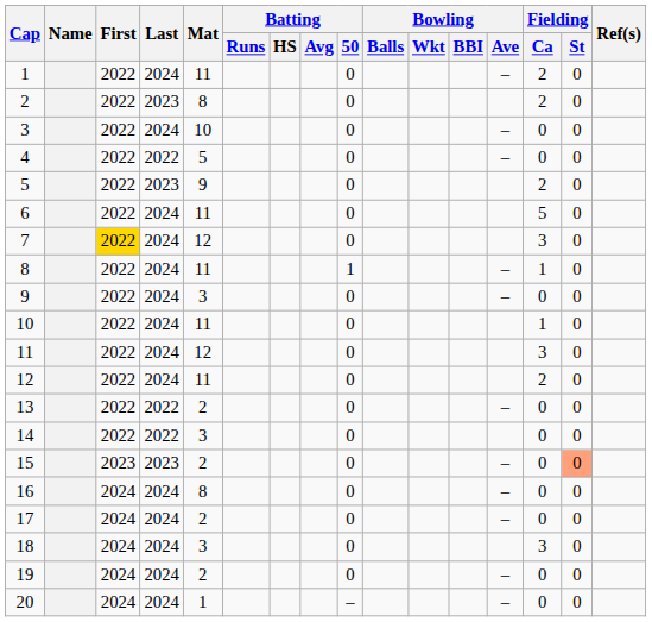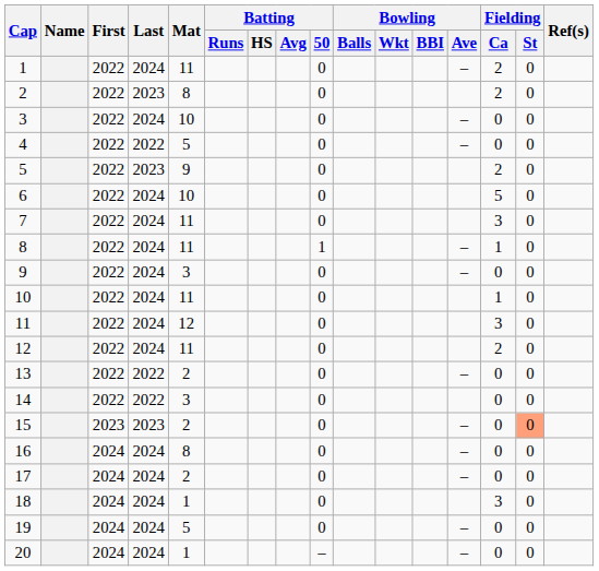 <table class="wikitable plainrowheaders sortable" style="text-align:center; font-size:100%">
 <tr class="unsortable">
 <th scope="col" colspan=1 rowspan=2><a href='#'>Cap</a></th>
 <th scope="col" colspan=1 rowspan=2>Name</th>
 <th scope="col" colspan=1 rowspan=2>First</th>
 <th scope="col" colspan=1 rowspan=2>Last</th>
 <th scope="col" colspan=1 rowspan=2>Mat</th>
 <th scope="col" colspan=4><a href='#'>Batting</a></th>
 <th scope="col" colspan=4><a href='#'>Bowling</a></th>
 <th scope="col" colspan=2><a href='#'>Fielding</a></th>
 <th scope="col" colspan=1 rowspan=2 class="unsortable">Ref(s)</th>
 </tr>
 <tr align="center">
 <th scope="col"><a href='#'>Runs</a></th>
 <th scope="col">HS</th>
 <th scope="col"><a href='#'>Avg</a></th>
 <th scope="col"><a href='#'>50</a></th>
 <th scope="col"><a href='#'>Balls</a></th>
 <th scope="col"><a href='#'>Wkt</a></th>
 <th scope="col"><a href='#'>BBI</a></th>
 <th scope="col"><a href='#'>Ave</a></th>
 <th scope="col"><a href='#'>Ca</a></th>
 <th scope="col"><a href='#'>St</a></th>
 </tr>
 <tr align="center">
 <td>1</td>
 <th scope="row" align="left"></th>
 <td>2022</td>
 <td>2024</td>
 <td>11</td>
 <td></td>
 <td></td>
 <td></td>
 <td>0</td>
 <td></td>
 <td></td>
 <td></td>
 <td>–</td>
 <td>2</td>
 <td>0</td>
 <td></td>
 </tr>
 <tr align="center">
 <td>2</td>
 <th scope="row" align="left"></th>
 <td>2022</td>
 <td>2023</td>
 <td>8</td>
 <td></td>
 <td></td>
 <td></td>
 <td>0</td>
 <td></td>
 <td></td>
 <td></td>
 <td></td>
 <td>2</td>
 <td>0</td>
 <td></td>
 </tr>
 <tr align="center">
 <td>3</td>
 <th scope="row" align="left"></th>
 <td>2022</td>
 <td>2024</td>
 <td>10</td>
 <td></td>
 <td></td>
 <td></td>
 <td>0</td>
 <td></td>
 <td></td>
 <td></td>
 <td>–</td>
 <td>0</td>
 <td>0</td>
 <td></td>
 </tr>
 <tr align="center">
 <td>4</td>
 <th scope="row" align="left"></th>
 <td>2022</td>
 <td>2022</td>
 <td>5</td>
 <td></td>
 <td></td>
 <td></td>
 <td>0</td>
 <td></td>
 <td></td>
 <td></td>
 <td>–</td>
 <td>0</td>
 <td>0</td>
 <td></td>
 </tr>
 <tr align="center">
 <td>5</td>
 <th scope="row" align="left"></th>
 <td>2022</td>
 <td>2023</td>
 <td>9</td>
 <td></td>
 <td></td>
 <td></td>
 <td>0</td>
 <td></td>
 <td></td>
 <td></td>
 <td></td>
 <td>2</td>
 <td>0</td>
 <td></td>
 </tr>
 <tr align="center">
 <td>6</td>
 <th scope="row" align="left"></th>
 <td>2022</td>
 <td>2024</td>
-<td>11</td>
+<td>10</td>
 <td></td>
 <td></td>
 <td></td>
 <td>0</td>
 <td></td>
 <td></td>
 <td></td>
 <td></td>
 <td>5</td>
 <td>0</td>
 <td></td>
 </tr>
 <tr align="center">
 <td>7</td>
 <th scope="row" align="left"></th>
-<td style="background: gold;">2022</td>
+<td>2022</td>
 <td>2024</td>
-<td>12</td>
+<td>11</td>
 <td></td>
 <td></td>
 <td></td>
 <td>0</td>
 <td></td>
 <td></td>
 <td></td>
 <td></td>
 <td>3</td>
 <td>0</td>
 <td></td>
 </tr>
 <tr align="center">
 <td>8</td>
 <th scope="row" align="left"></th>
 <td>2022</td>
 <td>2024</td>
 <td>11</td>
 <td></td>
 <td></td>
 <td></td>
 <td>1</td>
 <td></td>
 <td></td>
 <td></td>
 <td>–</td>
 <td>1</td>
 <td>0</td>
 <td></td>
 </tr>
 <tr align="center">
 <td>9</td>
 <th scope="row" align="left"></th>
 <td>2022</td>
 <td>2024</td>
 <td>3</td>
 <td></td>
 <td></td>
 <td></td>
 <td>0</td>
 <td></td>
 <td></td>
 <td></td>
 <td>–</td>
 <td>0</td>
 <td>0</td>
 <td></td>
 </tr>
 <tr align="center">
 <td>10</td>
 <th scope="row" align="left"></th>
 <td>2022</td>
 <td>2024</td>
 <td>11</td>
 <td></td>
 <td></td>
 <td></td>
 <td>0</td>
 <td></td>
 <td></td>
 <td></td>
 <td></td>
 <td>1</td>
 <td>0</td>
 <td></td>
 </tr>
 <tr align="center">
 <td>11</td>
 <th scope="row" align="left"></th>
 <td>2022</td>
 <td>2024</td>
 <td>12</td>
 <td></td>
 <td></td>
 <td></td>
 <td>0</td>
 <td></td>
 <td></td>
 <td></td>
 <td></td>
 <td>3</td>
 <td>0</td>
 <td></td>
 </tr>
 <tr align="center">
 <td>12</td>
 <th scope="row" align="left"></th>
 <td>2022</td>
 <td>2024</td>
 <td>11</td>
 <td></td>
 <td></td>
 <td></td>
 <td>0</td>
 <td></td>
 <td></td>
 <td></td>
 <td></td>
 <td>2</td>
 <td>0</td>
 <td></td>
 </tr>
 <tr align="center">
 <td>13</td>
 <th scope="row" align="left"></th>
 <td>2022</td>
 <td>2022</td>
 <td>2</td>
 <td></td>
 <td></td>
 <td></td>
 <td>0</td>
 <td></td>
 <td></td>
 <td></td>
 <td>–</td>
 <td>0</td>
 <td>0</td>
 <td></td>
 </tr>
 <tr align="center">
 <td>14</td>
 <th scope="row" align="left"></th>
 <td>2022</td>
 <td>2022</td>
 <td>3</td>
 <td></td>
 <td></td>
 <td></td>
 <td>0</td>
 <td></td>
 <td></td>
 <td></td>
 <td></td>
 <td>0</td>
 <td>0</td>
 <td></td>
 </tr>
 <tr align="center">
 <td>15</td>
 <th scope="row" align="left"></th>
 <td>2023</td>
 <td>2023</td>
 <td>2</td>
 <td></td>
 <td></td>
 <td></td>
 <td>0</td>
 <td></td>
 <td></td>
 <td></td>
 <td>–</td>
 <td>0</td>
 <td style="background: lightsalmon;">0</td>
 <td></td>
 </tr>
 <tr align="center">
 <td>16</td>
 <th scope="row" align="left"></th>
 <td>2024</td>
 <td>2024</td>
 <td>8</td>
 <td></td>
 <td></td>
 <td></td>
 <td>0</td>
 <td></td>
 <td></td>
 <td></td>
 <td>–</td>
 <td>0</td>
 <td>0</td>
 <td></td>
 </tr>
 <tr align="center">
 <td>17</td>
 <th scope="row" align="left"></th>
 <td>2024</td>
 <td>2024</td>
 <td>2</td>
 <td></td>
 <td></td>
 <td></td>
 <td>0</td>
 <td></td>
 <td></td>
 <td></td>
 <td>–</td>
 <td>0</td>
 <td>0</td>
 <td></td>
 </tr>
 <tr align="center">
 <td>18</td>
 <th scope="row" align="left"></th>
 <td>2024</td>
 <td>2024</td>
-<td>3</td>
+<td>1</td>
 <td></td>
 <td></td>
 <td></td>
 <td>0</td>
 <td></td>
 <td></td>
 <td></td>
 <td></td>
 <td>3</td>
 <td>0</td>
 <td></td>
 </tr>
 <tr align="center">
 <td>19</td>
 <th scope="row" align="left"></th>
 <td>2024</td>
 <td>2024</td>
-<td>2</td>
+<td>5</td>
 <td></td>
 <td></td>
 <td></td>
 <td>0</td>
 <td></td>
 <td></td>
 <td></td>
 <td>–</td>
 <td>0</td>
 <td>0</td>
 <td></td>
 </tr>
 <tr align="center">
 <td>20</td>
 <th scope="row" align="left"></th>
 <td>2024</td>
 <td>2024</td>
 <td>1</td>
 <td></td>
 <td></td>
 <td></td>
 <td>–</td>
 <td></td>
 <td></td>
 <td></td>
 <td>–</td>
 <td>0</td>
 <td>0</td>
 <td></td>
 </tr>
 </table>
